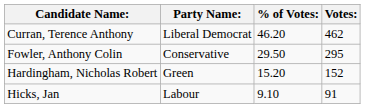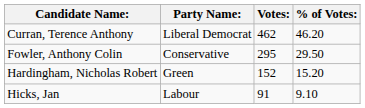 <table class="wikitable">
 <tr>
 <th>Candidate Name:</th>
 <th>Party Name:</th>
+<th>Votes:</th>
 <th>% of Votes:</th>
-<th>Votes:</th>
 </tr>
 <tr>
 <td>Curran, Terence Anthony</td>
 <td>Liberal Democrat</td>
+<td>462</td>
 <td>46.20</td>
-<td>462</td>
 </tr>
 <tr>
 <td>Fowler, Anthony Colin</td>
 <td>Conservative</td>
+<td>295</td>
 <td>29.50</td>
-<td>295</td>
 </tr>
 <tr>
 <td>Hardingham, Nicholas Robert</td>
 <td>Green</td>
+<td>152</td>
 <td>15.20</td>
-<td>152</td>
 </tr>
 <tr>
 <td>Hicks, Jan</td>
 <td>Labour</td>
+<td>91</td>
 <td>9.10</td>
-<td>91</td>
 </tr>
 </table>
